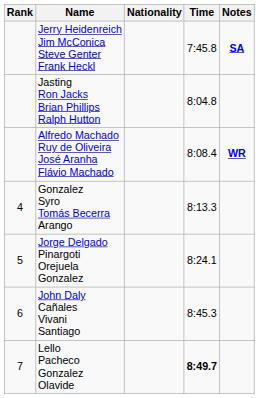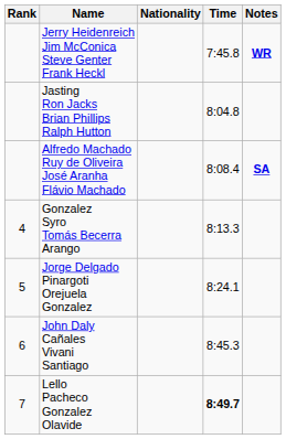 <table class="wikitable sortable" style="text-align:center">
 <tr>
 <th>Rank</th>
 <th>Name</th>
 <th>Nationality</th>
 <th>Time</th>
 <th>Notes</th>
 </tr>
 <tr>
 <td></td>
 <td align=left><a href='#'>Jerry Heidenreich</a> <br> <a href='#'>Jim McConica</a> <br> <a href='#'>Steve Genter</a> <br> <a href='#'>Frank Heckl</a></td>
 <td align=left></td>
 <td>7:45.8</td>
-<td><strong><a href='#'>SA</a></strong></td>
+<td><strong><a href='#'>WR</a></strong></td>
 </tr>
 <tr>
 <td></td>
 <td align=left>Jasting <br> <a href='#'>Ron Jacks</a> <br> <a href='#'>Brian Phillips</a> <br> <a href='#'>Ralph Hutton</a></td>
 <td align=left></td>
 <td>8:04.8</td>
 <td></td>
 </tr>
 <tr>
 <td></td>
 <td align=left><a href='#'>Alfredo Machado</a> <br> <a href='#'>Ruy de Oliveira</a> <br> <a href='#'>José Aranha</a> <br> <a href='#'>Flávio Machado</a></td>
 <td align=left></td>
 <td>8:08.4</td>
-<td><strong><a href='#'>WR</a></strong></td>
+<td><strong><a href='#'>SA</a></strong></td>
 </tr>
 <tr>
 <td>4</td>
 <td align=left>Gonzalez <br> Syro <br> <a href='#'>Tomás Becerra</a> <br> Arango</td>
 <td align=left></td>
 <td>8:13.3</td>
 <td></td>
 </tr>
 <tr>
 <td>5</td>
 <td align=left><a href='#'>Jorge Delgado</a> <br> Pinargoti <br> Orejuela <br> Gonzalez</td>
 <td align=left></td>
 <td>8:24.1</td>
 <td></td>
 </tr>
 <tr>
 <td>6</td>
 <td align=left><a href='#'>John Daly</a> <br> Cañales <br> Vivani <br> Santiago</td>
 <td align=left></td>
 <td>8:45.3</td>
 <td></td>
 </tr>
 <tr>
 <td>7</td>
 <td align=left>Lello <br> Pacheco <br> Gonzalez <br> Olavide</td>
 <td align=left></td>
 <td><strong>8:49.7</strong></td>
 <td></td>
 </tr>
 </table>
